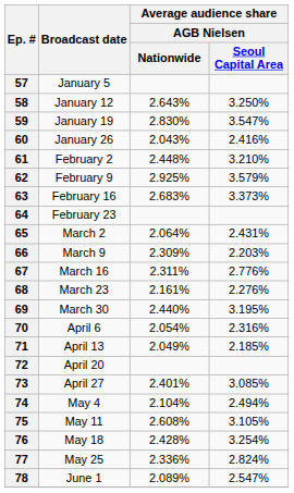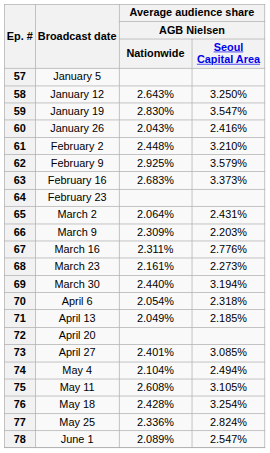 <table class="wikitable" style="text-align:center">
 <tr>
 <th rowspan="3">Ep. #</th>
 <th rowspan="3">Broadcast date</th>
 <th colspan="3">Average audience share</th>
 </tr>
 <tr>
 <th colspan="2">AGB Nielsen</th>
 </tr>
 <tr>
 <th width=100>Nationwide</th>
 <th width=100><a href='#'>Seoul Capital Area</a></th>
 </tr>
 <tr>
 <th>57</th>
 <td>January 5</td>
 <td></td>
 <td></td>
 </tr>
 <tr>
 <th>58</th>
 <td>January 12</td>
 <td>2.643%</td>
 <td>3.250%</td>
 </tr>
 <tr>
 <th>59</th>
 <td>January 19</td>
 <td>2.830%</td>
 <td>3.547%</td>
 </tr>
 <tr>
 <th>60</th>
 <td>January 26</td>
 <td>2.043%</td>
 <td>2.416%</td>
 </tr>
 <tr>
 <th>61</th>
 <td>February 2</td>
 <td>2.448%</td>
 <td>3.210%</td>
 </tr>
 <tr>
 <th>62</th>
 <td>February 9</td>
 <td>2.925%</td>
 <td>3.579%</td>
 </tr>
 <tr>
 <th>63</th>
 <td>February 16</td>
 <td>2.683%</td>
 <td>3.373%</td>
 </tr>
 <tr>
 <th>64</th>
 <td>February 23</td>
 <td></td>
 <td></td>
 </tr>
 <tr>
 <th>65</th>
 <td>March 2</td>
 <td>2.064%</td>
 <td>2.431%</td>
 </tr>
 <tr>
 <th>66</th>
 <td>March 9</td>
 <td>2.309%</td>
 <td>2.203%</td>
 </tr>
 <tr>
 <th>67</th>
 <td>March 16</td>
 <td>2.311%</td>
 <td>2.776%</td>
 </tr>
 <tr>
 <th>68</th>
 <td>March 23</td>
 <td>2.161%</td>
-<td>2.276%</td>
+<td>2.273%</td>
 </tr>
 <tr>
 <th>69</th>
 <td>March 30</td>
 <td>2.440%</td>
-<td>3.195%</td>
+<td>3.194%</td>
 </tr>
 <tr>
 <th>70</th>
 <td>April 6</td>
 <td>2.054%</td>
-<td>2.316%</td>
+<td>2.318%</td>
 </tr>
 <tr>
 <th>71</th>
 <td>April 13</td>
 <td>2.049%</td>
 <td>2.185%</td>
 </tr>
 <tr>
 <th>72</th>
 <td>April 20</td>
 <td></td>
 <td></td>
 </tr>
 <tr>
 <th>73</th>
 <td>April 27</td>
 <td>2.401%</td>
 <td>3.085%</td>
 </tr>
 <tr>
 <th>74</th>
 <td>May 4</td>
 <td>2.104%</td>
 <td>2.494%</td>
 </tr>
 <tr>
 <th>75</th>
 <td>May 11</td>
 <td>2.608%</td>
 <td>3.105%</td>
 </tr>
 <tr>
 <th>76</th>
 <td>May 18</td>
 <td>2.428%</td>
 <td>3.254%</td>
 </tr>
 <tr>
 <th>77</th>
 <td>May 25</td>
 <td>2.336%</td>
 <td>2.824%</td>
 </tr>
 <tr>
 <th>78</th>
 <td>June 1</td>
 <td>2.089%</td>
 <td>2.547%</td>
 </tr>
 <tr>
 </tr>
 </table>
